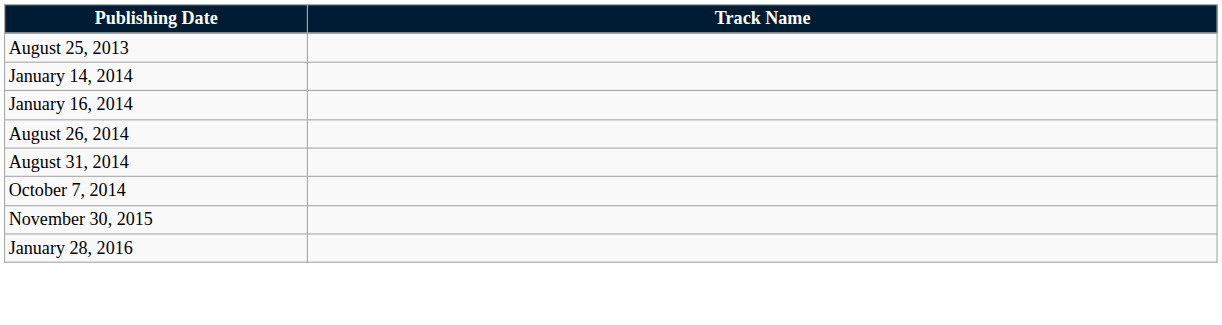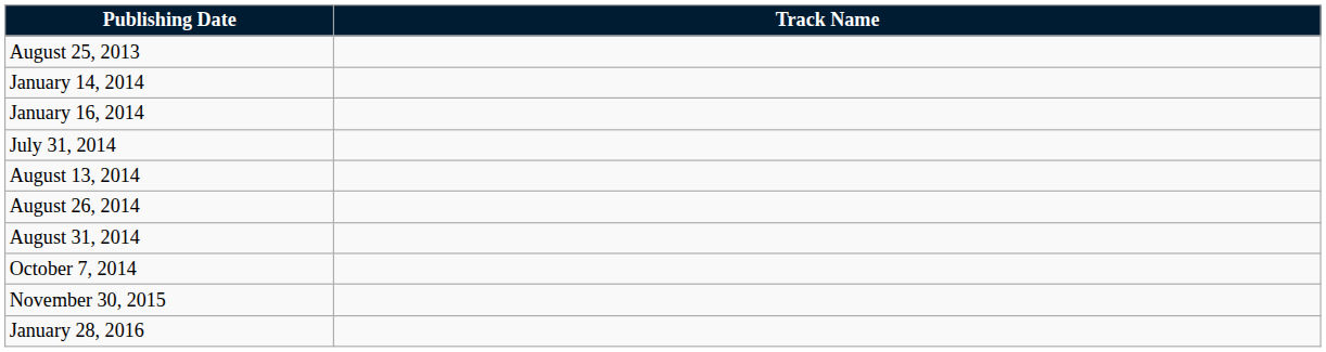 <table class=wikitable width=85%>
 <tr style="background:#001C33; color:white" align=center>
 <td style="width:25%"><strong>Publishing Date</strong></td>
 <td style="width:75%"><strong>Track Name</strong></td>
 </tr>
 <tr>
 <td>August 25, 2013</td>
 <td></td>
 </tr>
 <tr>
 <td>January 14, 2014</td>
 <td></td>
 </tr>
 <tr>
 <td>January 16, 2014</td>
+<td></td>
+</tr>
+<tr>
+<td>July 31, 2014</td>
+<td></td>
+</tr>
+<tr>
+<td>August 13, 2014</td>
 <td></td>
 </tr>
 <tr>
 <td>August 26, 2014</td>
 <td></td>
 </tr>
 <tr>
 <td>August 31, 2014</td>
 <td></td>
 </tr>
 <tr>
 <td>October 7, 2014</td>
 <td></td>
 </tr>
 <tr>
 <td>November 30, 2015</td>
 <td></td>
 </tr>
 <tr>
 <td>January 28, 2016</td>
 <td></td>
 </tr>
 </table>
